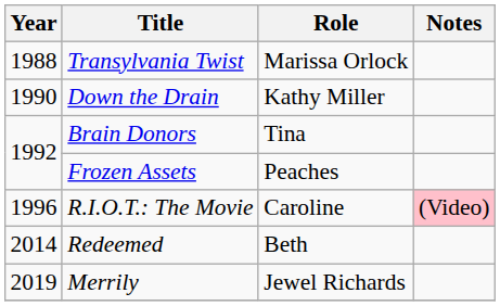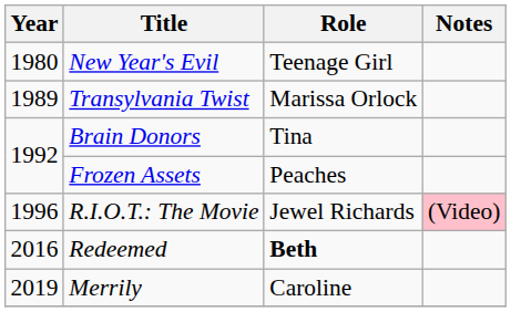 <table class="wikitable sortable">
 <tr>
 <th>Year</th>
 <th>Title</th>
 <th>Role</th>
 <th class="unsortable">Notes</th>
 </tr>
 <tr>
-<td>1988</td>
-<td><em><a href='#'>Transylvania Twist</a></em></td>
-<td>Marissa Orlock</td>
+<td>1980</td>
+<td><em><a href='#'>New Year's Evil</a></em></td>
+<td>Teenage Girl</td>
 <td></td>
 </tr>
 <tr>
-<td>1990</td>
-<td><em><a href='#'>Down the Drain</a></em></td>
-<td>Kathy Miller</td>
+<td>1989</td>
+<td><em><a href='#'>Transylvania Twist</a></em></td>
+<td>Marissa Orlock</td>
 <td></td>
 </tr>
 <tr>
 <td rowspan="2">1992</td>
 <td><em><a href='#'>Brain Donors</a></em></td>
 <td>Tina</td>
 <td></td>
 </tr>
 <tr>
 <td><em><a href='#'>Frozen Assets</a></em></td>
 <td>Peaches</td>
 <td></td>
 </tr>
 <tr>
 <td>1996</td>
 <td><em>R.I.O.T.: The Movie</em></td>
-<td>Caroline</td>
+<td>Jewel Richards</td>
 <td style="background: pink;">(Video)</td>
 </tr>
 <tr>
-<td>2014</td>
+<td>2016</td>
 <td><em>Redeemed</em></td>
-<td>Beth</td>
+<td><strong>Beth</strong></td>
 <td></td>
 </tr>
 <tr>
 <td>2019</td>
 <td><em>Merrily</em></td>
-<td>Jewel Richards</td>
+<td>Caroline</td>
 <td></td>
 </tr>
 <tr>
 </tr>
 </table>
